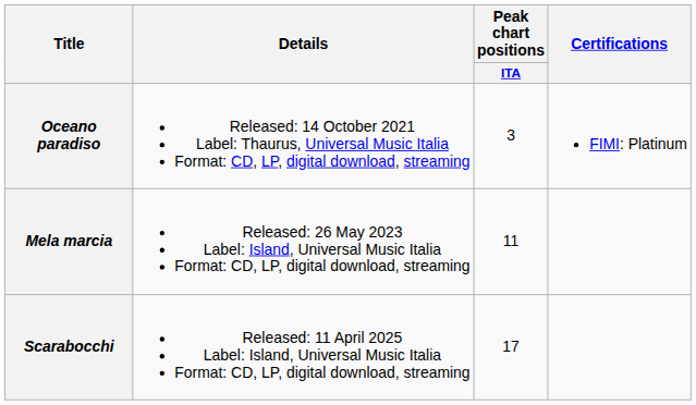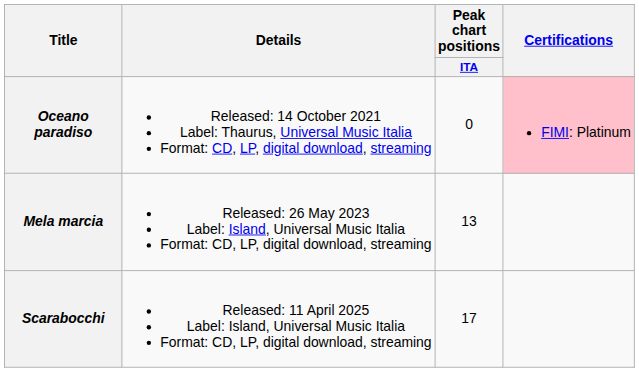 <table class="wikitable plainrowheaders" style="text-align:center;">
 <tr>
 <th scope="col" rowspan="2" style="width:8em;">Title</th>
 <th scope="col" rowspan="2" style="width:22em;">Details</th>
 <th scope="col" colspan="1">Peak chart positions</th>
 <th scope="col" rowspan="2"><a href='#'>Certifications</a></th>
 </tr>
 <tr>
 <th scope="col" style="width:3em;font-size:85%;"><a href='#'>ITA</a><br></th>
 </tr>
 <tr>
 <th scope="row"><em>Oceano paradiso</em></th>
 <td><br><ul><li>Released: 14 October 2021</li><li>Label: Thaurus, <a href='#'>Universal Music Italia</a></li><li>Format: <a href='#'>CD</a>, <a href='#'>LP</a>, <a href='#'>digital download</a>, <a href='#'>streaming</a></li></ul></td>
-<td>3</td>
-<td><br><ul><li><a href='#'>FIMI</a>: Platinum</li></ul></td>
+<td>0</td>
+<td style="background: pink;"><br><ul><li><a href='#'>FIMI</a>: Platinum</li></ul></td>
 </tr>
 <tr>
 <th scope="row"><em>Mela marcia</em></th>
 <td><br><ul><li>Released: 26 May 2023</li><li>Label: <a href='#'>Island</a>, Universal Music Italia</li><li>Format: CD, LP, digital download, streaming</li></ul></td>
-<td>11</td>
+<td>13</td>
 <td></td>
 </tr>
 <tr>
 <th scope="row"><em>Scarabocchi</em></th>
 <td><br><ul><li>Released: 11 April 2025</li><li>Label: Island, Universal Music Italia</li><li>Format: CD, LP, digital download, streaming</li></ul></td>
 <td>17<br></td>
 <td></td>
 </tr>
 </table>
